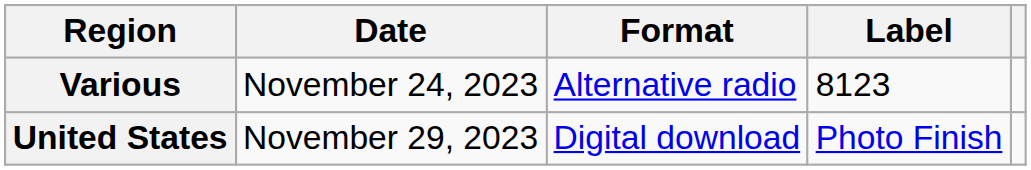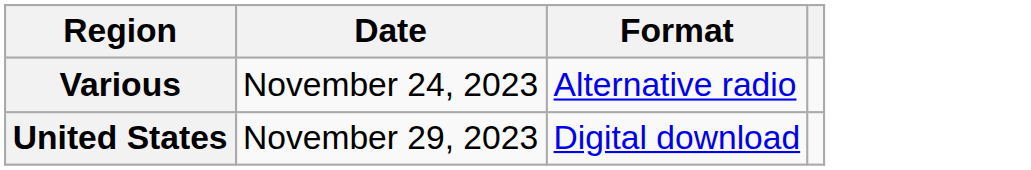 <table class="wikitable plainrowheaders">
 <tr>
 <th scope="col">Region</th>
 <th scope="col">Date</th>
 <th scope="col">Format</th>
-<th scope="col">Label</th>
 <th scope="col"></th>
 </tr>
 <tr>
 <th scope="row">Various</th>
 <td>November 24, 2023</td>
 <td><a href='#'>Alternative radio</a></td>
-<td>8123</td>
 <td align="center"></td>
 </tr>
 <tr>
 <th scope="row">United States</th>
 <td>November 29, 2023</td>
 <td><a href='#'>Digital download</a></td>
-<td><a href='#'>Photo Finish</a></td>
 <td align="center"></td>
 </tr>
 </table>
